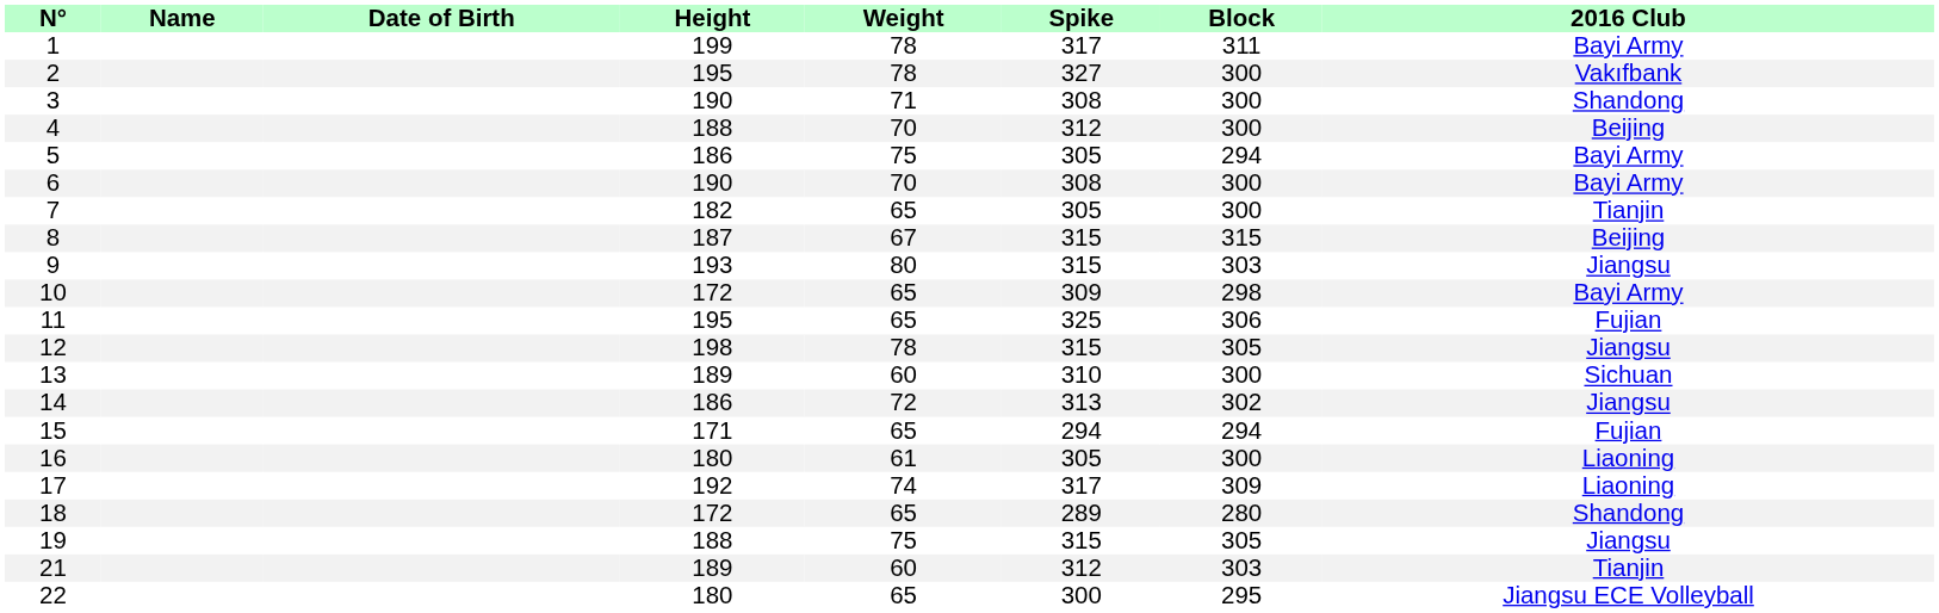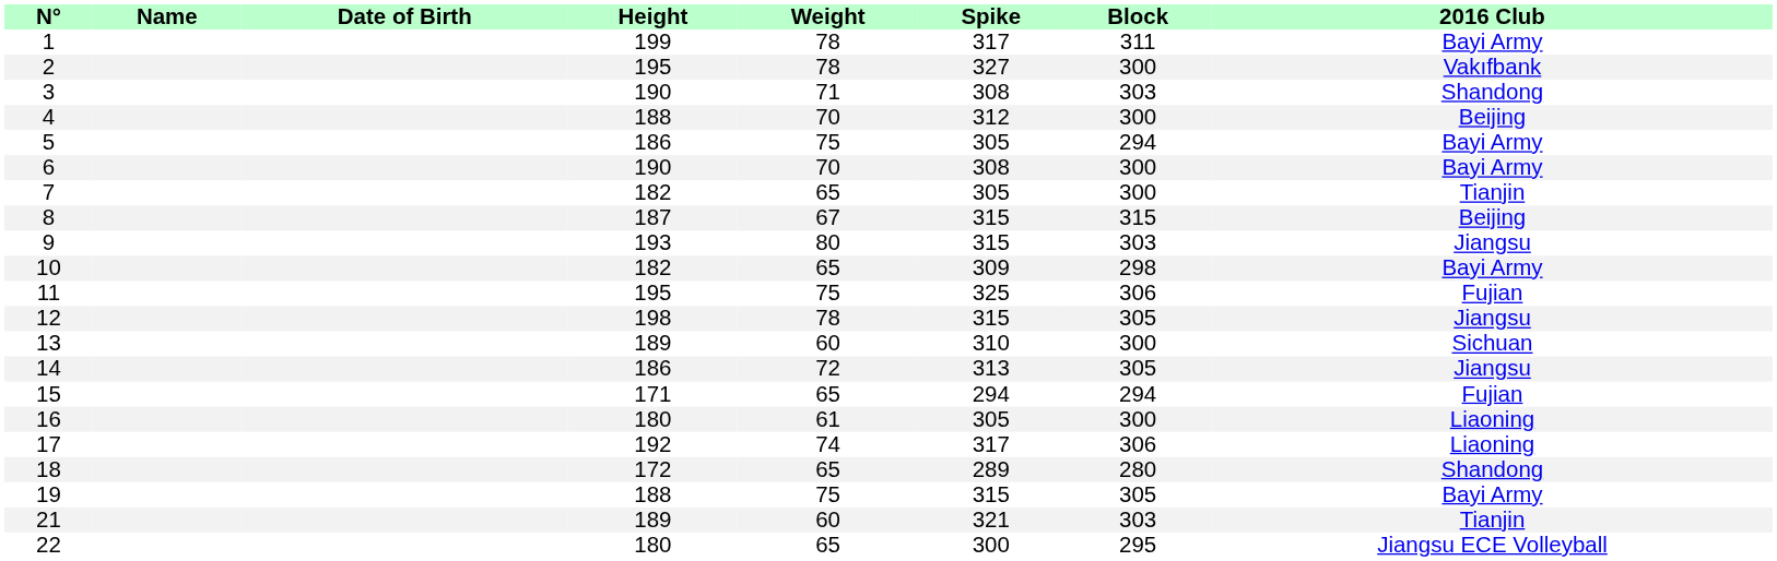 <table style="text-align:center;" cellpadding=0 cellspacing=0 width=100%>
 <tr style="background: #bbffcc;">
 <th width="5%">N°</th>
 <th>Name</th>
 <th>Date of Birth</th>
 <th>Height</th>
 <th>Weight</th>
 <th>Spike</th>
 <th>Block</th>
 <th>2016 Club</th>
 </tr>
 <tr>
 <td>1</td>
 <td></td>
 <td></td>
 <td>199</td>
 <td>78</td>
 <td>317</td>
 <td>311</td>
 <td><a href='#'>Bayi Army</a></td>
 </tr>
 <tr bgcolor="#f2f2f2">
 <td>2</td>
 <td></td>
 <td></td>
 <td>195</td>
 <td>78</td>
 <td>327</td>
 <td>300</td>
 <td><a href='#'>Vakıfbank</a></td>
 </tr>
 <tr>
 <td>3</td>
 <td></td>
 <td></td>
 <td>190</td>
 <td>71</td>
 <td>308</td>
-<td>300</td>
+<td>303</td>
 <td><a href='#'>Shandong</a></td>
 </tr>
 <tr bgcolor="#f2f2f2">
 <td>4</td>
 <td></td>
 <td></td>
 <td>188</td>
 <td>70</td>
 <td>312</td>
 <td>300</td>
 <td><a href='#'>Beijing</a></td>
 </tr>
 <tr>
 <td>5</td>
 <td></td>
 <td></td>
 <td>186</td>
 <td>75</td>
 <td>305</td>
 <td>294</td>
 <td><a href='#'>Bayi Army</a></td>
 </tr>
 <tr bgcolor="#f2f2f2">
 <td>6</td>
 <td></td>
 <td></td>
 <td>190</td>
 <td>70</td>
 <td>308</td>
 <td>300</td>
 <td><a href='#'>Bayi Army</a></td>
 </tr>
 <tr>
 <td>7</td>
 <td></td>
 <td></td>
 <td>182</td>
 <td>65</td>
 <td>305</td>
 <td>300</td>
 <td><a href='#'>Tianjin</a></td>
 </tr>
 <tr bgcolor="#f2f2f2">
 <td>8</td>
 <td></td>
 <td></td>
 <td>187</td>
 <td>67</td>
 <td>315</td>
 <td>315</td>
 <td><a href='#'>Beijing</a></td>
 </tr>
 <tr>
 <td>9</td>
 <td></td>
 <td></td>
 <td>193</td>
 <td>80</td>
 <td>315</td>
 <td>303</td>
 <td><a href='#'>Jiangsu</a></td>
 </tr>
 <tr bgcolor="#f2f2f2">
 <td>10</td>
 <td></td>
 <td></td>
-<td>172</td>
+<td>182</td>
 <td>65</td>
 <td>309</td>
 <td>298</td>
 <td><a href='#'>Bayi Army</a></td>
 </tr>
 <tr>
 <td>11</td>
 <td></td>
 <td></td>
 <td>195</td>
-<td>65</td>
+<td>75</td>
 <td>325</td>
 <td>306</td>
 <td><a href='#'>Fujian</a></td>
 </tr>
 <tr bgcolor="#f2f2f2">
 <td>12</td>
 <td></td>
 <td></td>
 <td>198</td>
 <td>78</td>
 <td>315</td>
 <td>305</td>
 <td><a href='#'>Jiangsu</a></td>
 </tr>
 <tr>
 <td>13</td>
 <td></td>
 <td></td>
 <td>189</td>
 <td>60</td>
 <td>310</td>
 <td>300</td>
 <td><a href='#'>Sichuan</a></td>
 </tr>
 <tr bgcolor="#f2f2f2">
 <td>14</td>
 <td></td>
 <td></td>
 <td>186</td>
 <td>72</td>
 <td>313</td>
-<td>302</td>
+<td>305</td>
 <td><a href='#'>Jiangsu</a></td>
 </tr>
 <tr>
 <td>15</td>
 <td></td>
 <td></td>
 <td>171</td>
 <td>65</td>
 <td>294</td>
 <td>294</td>
 <td><a href='#'>Fujian</a></td>
 </tr>
 <tr bgcolor="#f2f2f2">
 <td>16</td>
 <td></td>
 <td></td>
 <td>180</td>
 <td>61</td>
 <td>305</td>
 <td>300</td>
 <td><a href='#'>Liaoning</a></td>
 </tr>
 <tr>
 <td>17</td>
 <td></td>
 <td></td>
 <td>192</td>
 <td>74</td>
 <td>317</td>
-<td>309</td>
+<td>306</td>
 <td><a href='#'>Liaoning</a></td>
 </tr>
 <tr bgcolor="#f2f2f2">
 <td>18</td>
 <td></td>
 <td></td>
 <td>172</td>
 <td>65</td>
 <td>289</td>
 <td>280</td>
 <td><a href='#'>Shandong</a></td>
 </tr>
 <tr>
 <td>19</td>
 <td></td>
 <td></td>
 <td>188</td>
 <td>75</td>
 <td>315</td>
 <td>305</td>
-<td><a href='#'>Jiangsu</a></td>
+<td><a href='#'>Bayi Army</a></td>
 </tr>
 <tr bgcolor="#f2f2f2">
 <td>21</td>
 <td></td>
 <td></td>
 <td>189</td>
 <td>60</td>
-<td>312</td>
+<td>321</td>
 <td>303</td>
 <td><a href='#'>Tianjin</a></td>
 </tr>
 <tr>
 <td>22</td>
 <td></td>
 <td></td>
 <td>180</td>
 <td>65</td>
 <td>300</td>
 <td>295</td>
 <td><a href='#'>Jiangsu ECE Volleyball</a></td>
 </tr>
 </table>
